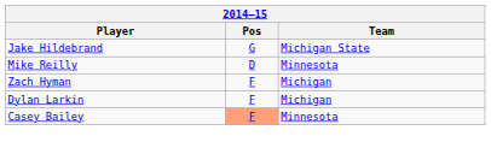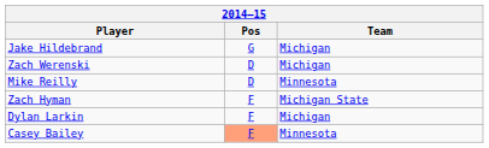 <table class="wikitable" width=95%>
 <tr>
 <th colspan=3><a href='#'>2014–15</a></th>
 </tr>
 <tr>
 <th>Player</th>
 <th>Pos</th>
 <th>Team</th>
 </tr>
 <tr>
 <td><a href='#'>Jake Hildebrand</a></td>
 <td style="text-align:center;"><a href='#'>G</a></td>
-<td><a href='#'>Michigan State</a></td>
+<td><a href='#'>Michigan</a></td>
+</tr>
+<tr>
+<td><a href='#'>Zach Werenski</a></td>
+<td style="text-align:center;"><a href='#'>D</a></td>
+<td><a href='#'>Michigan</a></td>
 </tr>
 <tr>
 <td><a href='#'>Mike Reilly</a></td>
 <td style="text-align:center;"><a href='#'>D</a></td>
 <td><a href='#'>Minnesota</a></td>
 </tr>
 <tr>
 <td><a href='#'>Zach Hyman</a></td>
 <td style="text-align:center;"><a href='#'>F</a></td>
-<td><a href='#'>Michigan</a></td>
+<td><a href='#'>Michigan State</a></td>
 </tr>
 <tr>
 <td><a href='#'>Dylan Larkin</a></td>
 <td style="text-align:center;"><a href='#'>F</a></td>
 <td><a href='#'>Michigan</a></td>
 </tr>
 <tr>
 <td><a href='#'>Casey Bailey</a></td>
 <td style="background: lightsalmon; text-align:center;"><a href='#'>F</a></td>
 <td><a href='#'>Minnesota</a></td>
 </tr>
 </table>
